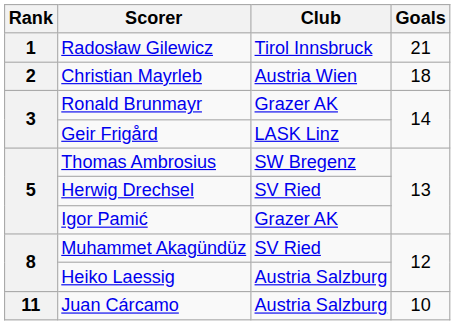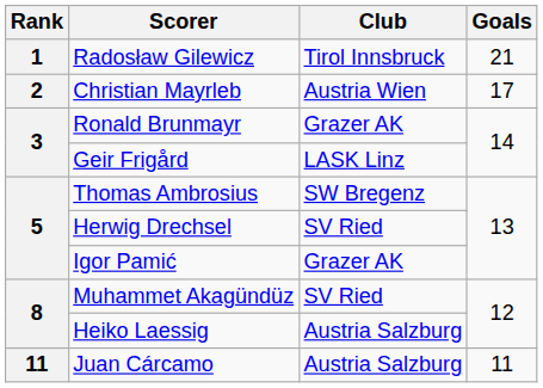 <table class="wikitable" style="text-align:center">
 <tr>
 <th>Rank</th>
 <th>Scorer</th>
 <th>Club</th>
 <th>Goals</th>
 </tr>
 <tr>
 <th>1</th>
 <td align="left"> <a href='#'>Radosław Gilewicz</a></td>
 <td align="left"><a href='#'>Tirol Innsbruck</a></td>
 <td>21</td>
 </tr>
 <tr>
 <th>2</th>
 <td align="left"> <a href='#'>Christian Mayrleb</a></td>
 <td align="left"><a href='#'>Austria Wien</a></td>
-<td>18</td>
+<td>17</td>
 </tr>
 <tr>
 <th rowspan="2">3</th>
 <td align="left"> <a href='#'>Ronald Brunmayr</a></td>
 <td align="left"><a href='#'>Grazer AK</a></td>
 <td rowspan="2">14</td>
 </tr>
 <tr>
 <td align="left"> <a href='#'>Geir Frigård</a></td>
 <td align="left"><a href='#'>LASK Linz</a></td>
 </tr>
 <tr>
 <th rowspan="3">5</th>
 <td align="left"> <a href='#'>Thomas Ambrosius</a></td>
 <td align="left"><a href='#'>SW Bregenz</a></td>
 <td rowspan="3">13</td>
 </tr>
 <tr>
 <td align="left"> <a href='#'>Herwig Drechsel</a></td>
 <td align="left"><a href='#'>SV Ried</a></td>
 </tr>
 <tr>
 <td align="left"> <a href='#'>Igor Pamić</a></td>
 <td align="left"><a href='#'>Grazer AK</a></td>
 </tr>
 <tr>
 <th rowspan="2">8</th>
 <td align="left"> <a href='#'>Muhammet Akagündüz</a></td>
 <td align="left"><a href='#'>SV Ried</a></td>
 <td rowspan="2">12</td>
 </tr>
 <tr>
 <td align="left"> <a href='#'>Heiko Laessig</a></td>
 <td align="left"><a href='#'>Austria Salzburg</a></td>
 </tr>
 <tr>
 <th>11</th>
 <td align="left"> <a href='#'>Juan Cárcamo</a></td>
 <td align="left"><a href='#'>Austria Salzburg</a></td>
-<td>10</td>
+<td>11</td>
 </tr>
 </table>
